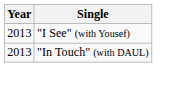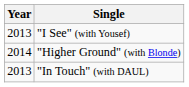 <table class="wikitable">
 <tr>
 <th>Year</th>
 <th>Single</th>
 </tr>
 <tr>
 <td>2013</td>
 <td>"I See" <small>(with Yousef)</small></td>
 </tr>
 <tr>
+<td>2014</td>
+<td>"Higher Ground" <small>(with <a href='#'>Blonde</a>)</small></td>
+</tr>
+<tr>
 <td>2013</td>
 <td>"In Touch" <small>(with DAUL)</small></td>
 </tr>
 </table>
